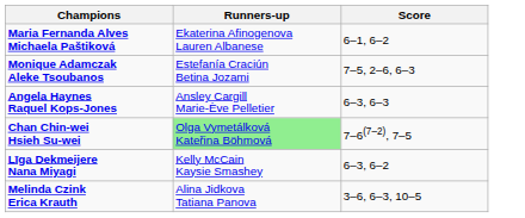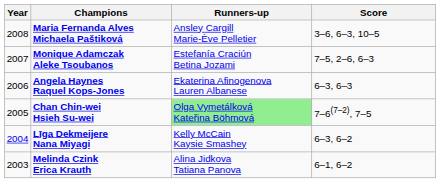 <table class="wikitable" style="font-size:90%">
 <tr>
+<th>Year</th>
 <th width="200">Champions</th>
 <th width="200">Runners-up</th>
 <th width="175">Score</th>
 </tr>
 <tr>
+<td>2008</td>
 <td> <strong><a href='#'>Maria Fernanda Alves</a></strong> <br>  <strong><a href='#'>Michaela Paštiková</a></strong></td>
-<td> <a href='#'>Ekaterina Afinogenova</a> <br>  <a href='#'>Lauren Albanese</a></td>
-<td>6–1, 6–2</td>
+<td> <a href='#'>Ansley Cargill</a> <br>  <a href='#'>Marie-Ève Pelletier</a></td>
+<td>3–6, 6–3, 10–5</td>
 </tr>
 <tr>
+<td>2007</td>
 <td> <strong><a href='#'>Monique Adamczak</a></strong> <br>  <strong><a href='#'>Aleke Tsoubanos</a></strong></td>
 <td> <a href='#'>Estefanía Craciún</a> <br>  <a href='#'>Betina Jozami</a></td>
 <td>7–5, 2–6, 6–3</td>
 </tr>
 <tr>
+<td>2006</td>
 <td> <strong><a href='#'>Angela Haynes</a></strong> <br>  <strong><a href='#'>Raquel Kops-Jones</a></strong></td>
-<td> <a href='#'>Ansley Cargill</a> <br>  <a href='#'>Marie-Ève Pelletier</a></td>
+<td> <a href='#'>Ekaterina Afinogenova</a> <br>  <a href='#'>Lauren Albanese</a></td>
 <td>6–3, 6–3</td>
 </tr>
 <tr>
+<td>2005</td>
 <td> <strong><a href='#'>Chan Chin-wei</a></strong> <br>  <strong><a href='#'>Hsieh Su-wei</a></strong></td>
 <td style="background: lightgreen;"> <a href='#'>Olga Vymetálková</a> <br>  <a href='#'>Kateřina Böhmová</a></td>
 <td>7–6<sup>(7–2)</sup>, 7–5</td>
 </tr>
 <tr>
+<td><a href='#'>2004</a></td>
 <td> <strong><a href='#'>Līga Dekmeijere</a></strong> <br>  <strong><a href='#'>Nana Miyagi</a></strong></td>
 <td> <a href='#'>Kelly McCain</a> <br>  <a href='#'>Kaysie Smashey</a></td>
 <td>6–3, 6–2</td>
 </tr>
 <tr>
+<td>2003</td>
 <td> <strong><a href='#'>Melinda Czink</a></strong> <br>  <strong><a href='#'>Erica Krauth</a></strong></td>
 <td> <a href='#'>Alina Jidkova</a> <br>  <a href='#'>Tatiana Panova</a></td>
-<td>3–6, 6–3, 10–5</td>
+<td>6–1, 6–2</td>
 </tr>
 </table>
